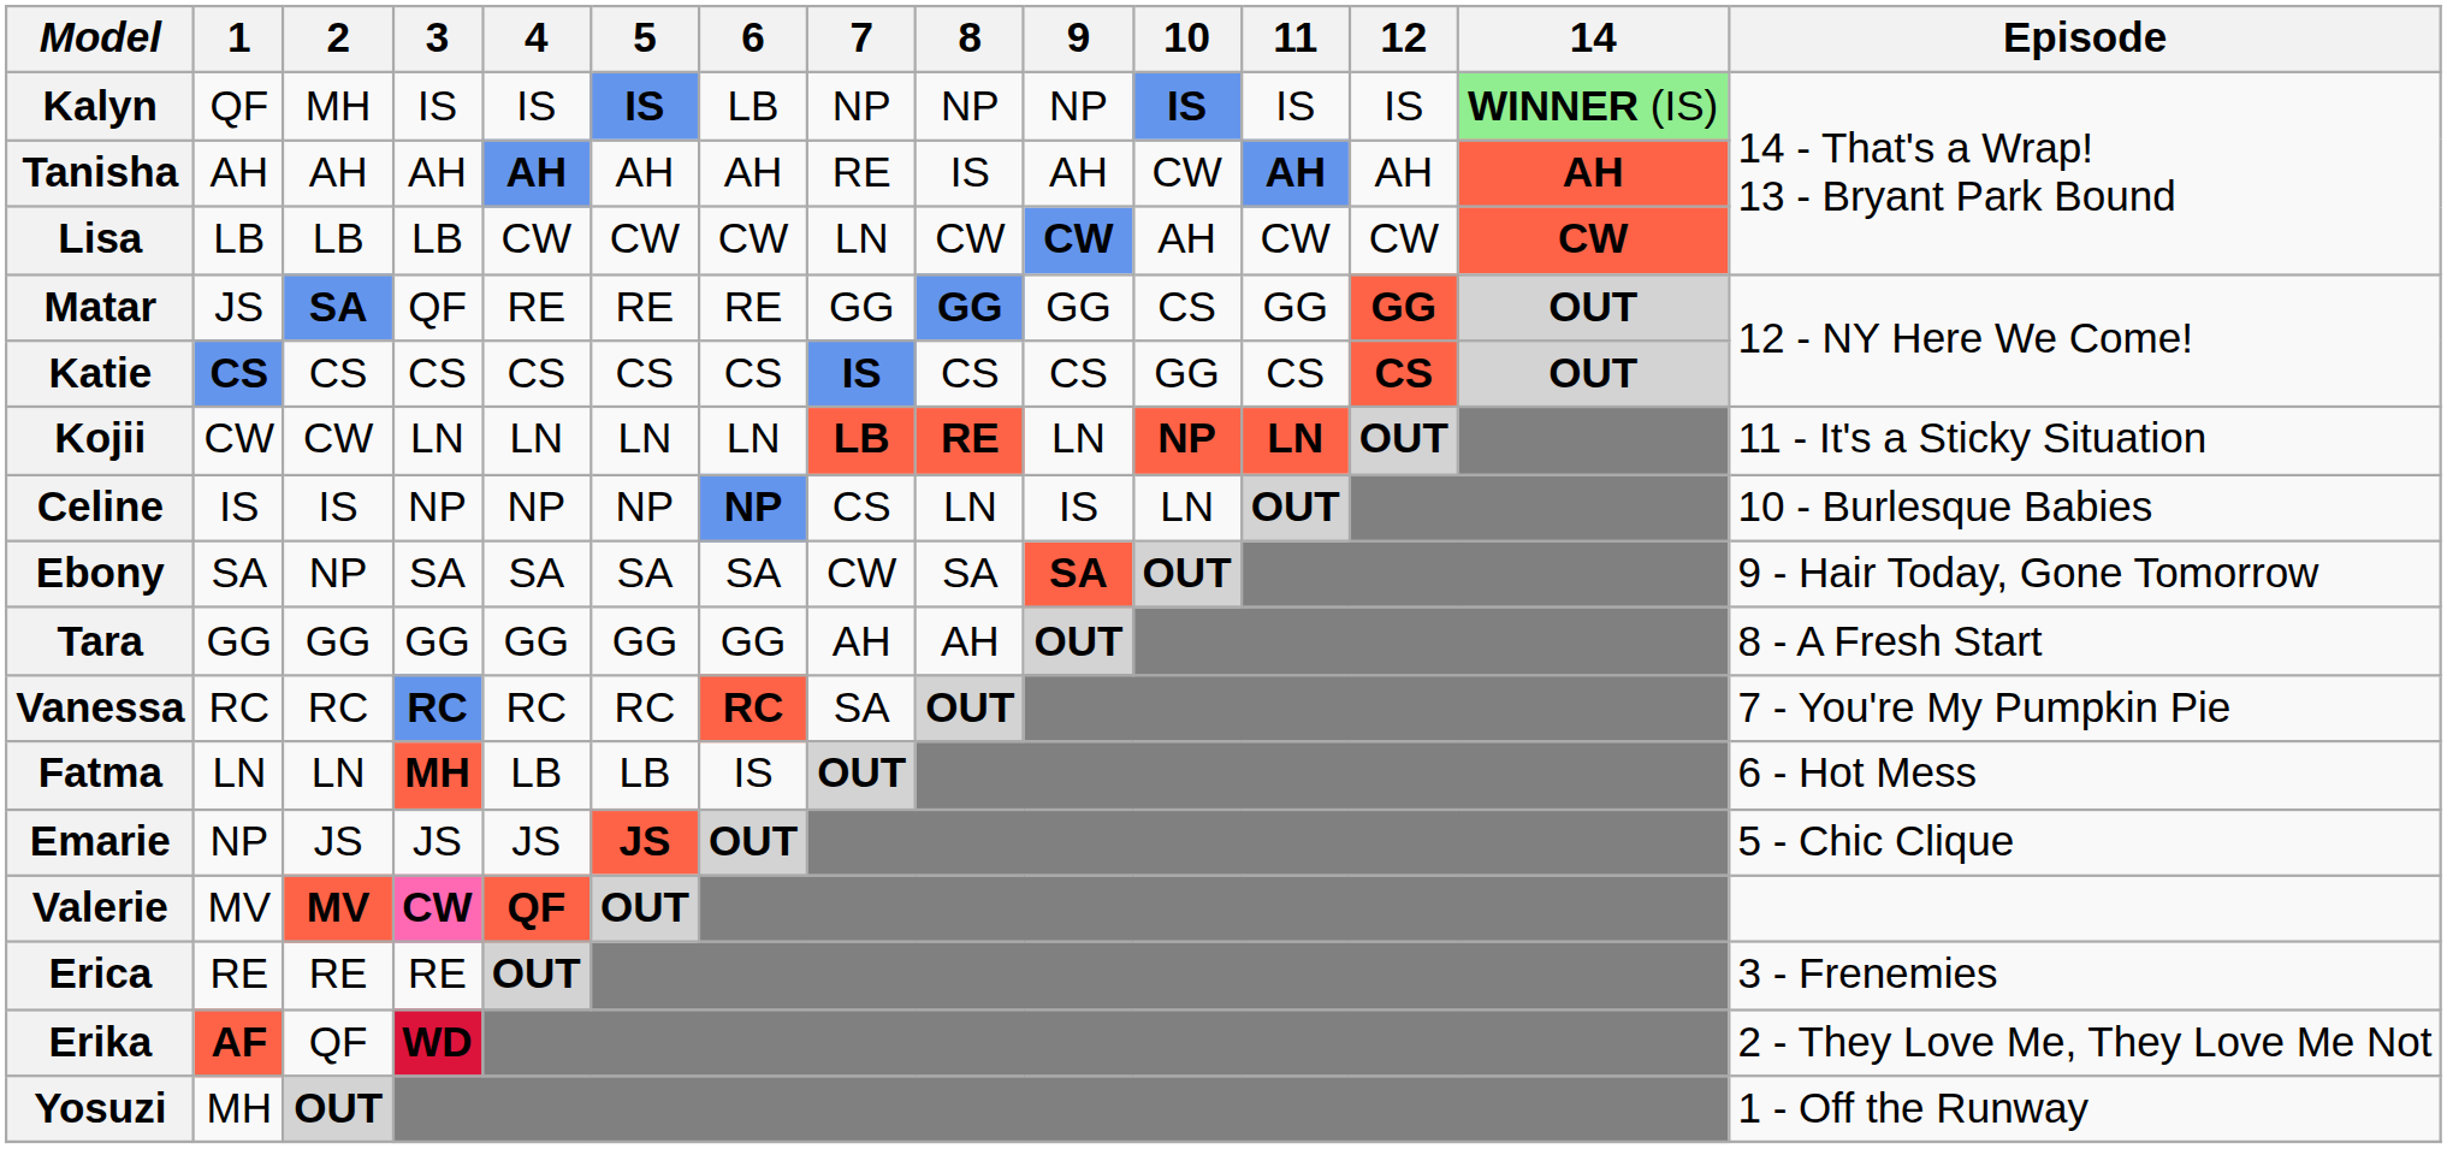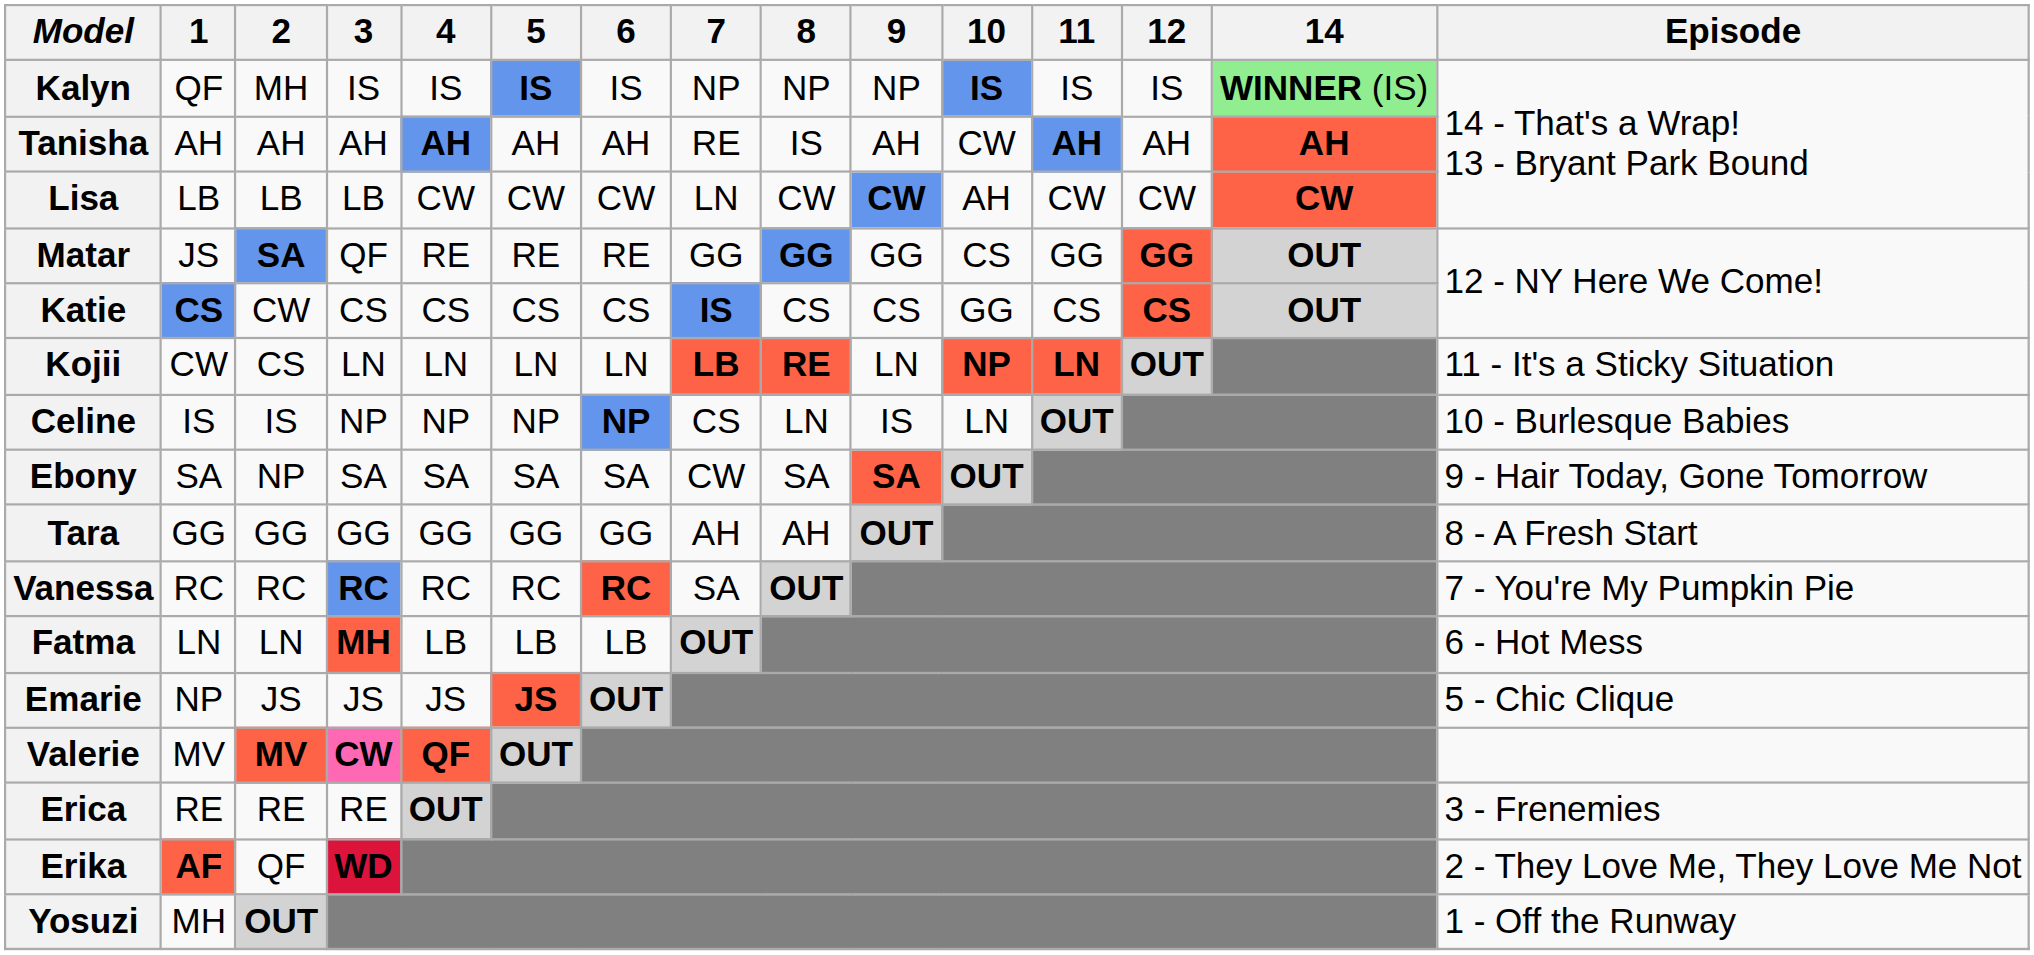 <table class="wikitable" style="text-align:center">
 <tr>
 <th><strong><em>Model</em></strong></th>
 <th>1</th>
 <th>2</th>
 <th>3</th>
 <th>4</th>
 <th>5</th>
 <th>6</th>
 <th>7</th>
 <th>8</th>
 <th>9</th>
 <th>10 </th>
 <th>11</th>
 <th>12</th>
 <th>14</th>
 <th>Episode</th>
 </tr>
 <tr>
 <th>Kalyn</th>
 <td>QF</td>
 <td>MH</td>
 <td>IS</td>
 <td>IS</td>
 <td style="background:cornflowerblue;"><strong>IS</strong></td>
-<td>LB</td>
+<td>IS</td>
 <td>NP</td>
 <td>NP</td>
 <td>NP</td>
 <td style="background:cornflowerblue;"><strong>IS</strong></td>
 <td>IS</td>
 <td>IS</td>
 <td bgcolor="lightgreen"><strong>WINNER</strong> (IS)</td>
 <td style="text-align:left" rowspan="3">14 - That's a Wrap!<br>13 - Bryant Park Bound</td>
 </tr>
 <tr>
 <th>Tanisha</th>
 <td>AH</td>
 <td>AH</td>
 <td>AH</td>
 <td style="background:cornflowerblue;"><strong>AH</strong></td>
 <td>AH</td>
 <td>AH</td>
 <td>RE</td>
 <td>IS</td>
 <td>AH</td>
 <td>CW</td>
 <td style="background:cornflowerblue;"><strong>AH</strong></td>
 <td>AH</td>
 <td bgcolor="tomato"><strong>AH</strong></td>
 </tr>
 <tr>
 <th>Lisa</th>
 <td>LB</td>
 <td>LB</td>
 <td>LB</td>
 <td>CW</td>
 <td>CW</td>
 <td>CW</td>
 <td>LN</td>
 <td>CW</td>
 <td style="background:cornflowerblue;"><strong>CW</strong></td>
 <td>AH</td>
 <td>CW</td>
 <td>CW</td>
 <td bgcolor="tomato"><strong>CW</strong></td>
 </tr>
 <tr>
 <th>Matar</th>
 <td>JS</td>
 <td style="background:cornflowerblue;"><strong>SA</strong></td>
 <td>QF</td>
 <td>RE</td>
 <td>RE</td>
 <td>RE</td>
 <td>GG</td>
 <td style="background:cornflowerblue;"><strong>GG</strong></td>
 <td>GG</td>
 <td>CS</td>
 <td>GG</td>
 <td style="background:tomato;"><strong>GG</strong></td>
 <td bgcolor="lightgrey"><strong>OUT</strong></td>
 <td style="text-align:left" rowspan="2">12 - NY Here We Come!</td>
 </tr>
 <tr>
 <th>Katie</th>
 <td style="background:cornflowerblue;"><strong>CS</strong></td>
-<td>CS</td>
+<td>CW</td>
 <td>CS</td>
 <td>CS</td>
 <td>CS</td>
 <td>CS</td>
 <td style="background:cornflowerblue;"><strong>IS</strong></td>
 <td>CS</td>
 <td>CS</td>
 <td>GG</td>
 <td>CS</td>
 <td style="background:tomato;"><strong>CS</strong></td>
 <td bgcolor="lightgrey"><strong>OUT</strong></td>
 </tr>
 <tr>
 <th>Kojii</th>
 <td>CW</td>
-<td>CW</td>
+<td>CS</td>
 <td>LN</td>
 <td>LN</td>
 <td>LN</td>
 <td>LN</td>
 <td style="background:tomato;"><strong>LB</strong></td>
 <td style="background:tomato;"><strong>RE</strong></td>
 <td>LN</td>
 <td style="background:tomato;"><strong>NP</strong></td>
 <td style="background:tomato;"><strong>LN</strong></td>
 <td bgcolor="lightgrey"><strong>OUT</strong></td>
 <td style="background:gray;" colspan="1"></td>
 <td style="text-align:left">11 - It's a Sticky Situation</td>
 </tr>
 <tr>
 <th>Celine</th>
 <td>IS</td>
 <td>IS</td>
 <td>NP</td>
 <td>NP</td>
 <td>NP</td>
 <td style="background:cornflowerblue;"><strong>NP</strong></td>
 <td>CS</td>
 <td>LN</td>
 <td>IS</td>
 <td>LN</td>
 <td bgcolor="lightgrey"><strong>OUT</strong></td>
 <td style="background:gray;" colspan="2"></td>
 <td style="text-align:left">10 - Burlesque Babies</td>
 </tr>
 <tr>
 <th>Ebony</th>
 <td>SA</td>
 <td>NP</td>
 <td>SA</td>
 <td>SA</td>
 <td>SA</td>
 <td>SA</td>
 <td>CW</td>
 <td>SA</td>
 <td style="background:tomato;"><strong>SA</strong></td>
 <td bgcolor="lightgrey"><strong>OUT</strong></td>
 <td style="background:gray;" colspan="3"></td>
 <td style="text-align:left">9 - Hair Today, Gone Tomorrow</td>
 </tr>
 <tr>
 <th>Tara</th>
 <td>GG</td>
 <td>GG</td>
 <td>GG</td>
 <td>GG</td>
 <td>GG</td>
 <td>GG</td>
 <td>AH</td>
 <td>AH</td>
 <td bgcolor="lightgrey"><strong>OUT</strong></td>
 <td style="background:gray;" colspan="4"></td>
 <td style="text-align:left">8 - A Fresh Start</td>
 </tr>
 <tr>
 <th>Vanessa</th>
 <td>RC</td>
 <td>RC</td>
 <td style="background:cornflowerblue;"><strong>RC</strong></td>
 <td>RC</td>
 <td>RC</td>
 <td style="background:tomato;"><strong>RC</strong></td>
 <td>SA</td>
 <td bgcolor="lightgrey"><strong>OUT</strong></td>
 <td style="background:gray;" colspan="5"></td>
 <td style="text-align:left">7 - You're My Pumpkin Pie</td>
 </tr>
 <tr>
 <th>Fatma</th>
 <td>LN</td>
 <td>LN</td>
 <td style="background:tomato;"><strong>MH</strong></td>
 <td>LB</td>
 <td>LB</td>
-<td>IS</td>
+<td>LB</td>
 <td bgcolor="lightgrey"><strong>OUT</strong></td>
 <td style="background:gray;" colspan="6"></td>
 <td style="text-align:left">6 - Hot Mess</td>
 </tr>
 <tr>
 <th>Emarie</th>
 <td>NP</td>
 <td>JS</td>
 <td>JS</td>
 <td>JS</td>
 <td style="background:tomato;"><strong>JS</strong></td>
 <td bgcolor="lightgrey"><strong>OUT</strong></td>
 <td style="background:gray;" colspan="7"></td>
 <td style="text-align:left">5 - Chic Clique</td>
 </tr>
 <tr>
 <th>Valerie</th>
 <td>MV</td>
 <td style="background:tomato;"><strong>MV</strong></td>
 <td bgcolor="hotpink"><strong>CW</strong></td>
 <td style="background:tomato;"><strong>QF</strong></td>
 <td bgcolor="lightgrey"><strong>OUT</strong></td>
 <td style="background:gray;" colspan="8"></td>
 <td style="text-align:left"></td>
 </tr>
 <tr>
 <th>Erica</th>
 <td>RE</td>
 <td>RE</td>
 <td>RE</td>
 <td bgcolor="lightgrey"><strong>OUT</strong></td>
 <td style="background:gray;" colspan="9"></td>
 <td style="text-align:left">3 - Frenemies</td>
 </tr>
 <tr>
 <th>Erika</th>
 <td style="background:tomato;"><strong>AF</strong></td>
 <td>QF</td>
 <td bgcolor="crimson"><strong>WD</strong></td>
 <td style="background:gray;" colspan="10"></td>
 <td style="text-align:left">2 - They Love Me, They Love Me Not</td>
 </tr>
 <tr>
 <th>Yosuzi</th>
 <td>MH</td>
 <td style="background:lightgrey;"><strong>OUT</strong></td>
 <td style="background:gray;" colspan="11"></td>
 <td style="text-align:left">1 - Off the Runway</td>
 </tr>
 <tr>
 </tr>
 </table>
